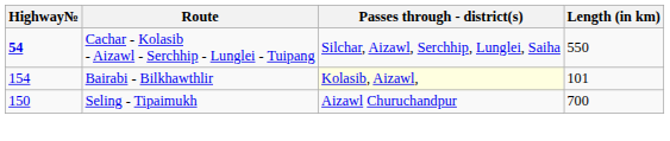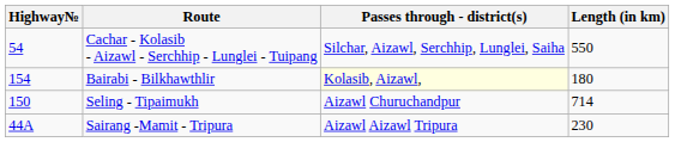 <table class="sortable wikitable">
 <tr>
 <th>Highway№</th>
 <th>Route</th>
 <th>Passes through - district(s)</th>
 <th>Length (in km)</th>
 </tr>
 <tr>
-<td><strong><a href='#'>54</a></strong></td>
+<td><a href='#'>54</a></td>
 <td><a href='#'>Cachar</a> - <a href='#'>Kolasib</a><br>- <a href='#'>Aizawl</a> - <a href='#'>Serchhip</a> - <a href='#'>Lunglei</a> - <a href='#'>Tuipang</a></td>
 <td><a href='#'>Silchar</a>, <a href='#'>Aizawl</a>, <a href='#'>Serchhip</a>, <a href='#'>Lunglei</a>, <a href='#'>Saiha</a></td>
 <td>550</td>
 </tr>
 <tr>
 <td><a href='#'>154</a></td>
 <td><a href='#'>Bairabi</a> - <a href='#'>Bilkhawthlir</a></td>
 <td style="background: lightyellow;"><a href='#'>Kolasib</a>, <a href='#'>Aizawl</a>,</td>
-<td>101</td>
+<td>180</td>
 </tr>
 <tr>
 <td><a href='#'>150</a></td>
 <td><a href='#'>Seling</a> - <a href='#'>Tipaimukh</a></td>
 <td><a href='#'>Aizawl</a> <a href='#'>Churuchandpur</a></td>
-<td>700</td>
+<td>714</td>
+</tr>
+<tr>
+<td><a href='#'>44A</a></td>
+<td><a href='#'>Sairang</a> -<a href='#'>Mamit</a> - <a href='#'>Tripura</a></td>
+<td><a href='#'>Aizawl</a> <a href='#'>Aizawl</a> <a href='#'>Tripura</a></td>
+<td>230</td>
 </tr>
 </table>
